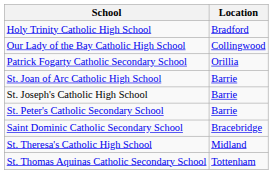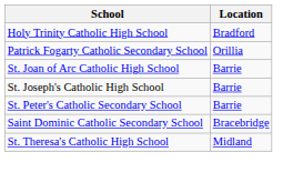 <table class="wikitable">
 <tr>
 <th>School</th>
 <th>Location</th>
 </tr>
 <tr>
 <td><a href='#'>Holy Trinity Catholic High School</a></td>
 <td><a href='#'>Bradford</a></td>
-</tr>
-<tr>
-<td><a href='#'>Our Lady of the Bay Catholic High School</a></td>
-<td><a href='#'>Collingwood</a></td>
 </tr>
 <tr>
 <td><a href='#'>Patrick Fogarty Catholic Secondary School</a></td>
 <td><a href='#'>Orillia</a></td>
 </tr>
 <tr>
 <td><a href='#'>St. Joan of Arc Catholic High School</a></td>
 <td><a href='#'>Barrie</a></td>
 </tr>
 <tr>
 <td>St. Joseph's Catholic High School</td>
 <td><a href='#'>Barrie</a></td>
 </tr>
 <tr>
 <td><a href='#'>St. Peter's Catholic Secondary School</a></td>
 <td><a href='#'>Barrie</a></td>
 </tr>
 <tr>
 <td><a href='#'>Saint Dominic Catholic Secondary School</a></td>
 <td><a href='#'>Bracebridge</a></td>
 </tr>
 <tr>
 <td><a href='#'>St. Theresa's Catholic High School</a></td>
 <td><a href='#'>Midland</a></td>
 </tr>
-<tr>
-<td><a href='#'>St. Thomas Aquinas Catholic Secondary School</a></td>
-<td><a href='#'>Tottenham</a></td>
-</tr>
 </table>
